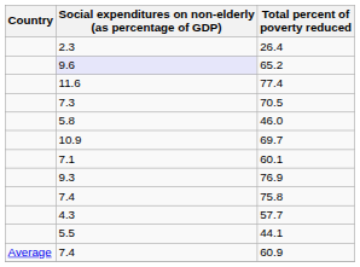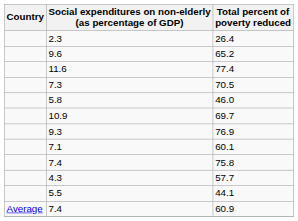 <table class="sortable wikitable">
 <tr>
 <th rowspan=1>Country</th>
 <th colspan=1>Social expenditures on non-elderly<br>(as percentage of GDP)</th>
 <th colspan=1>Total percent of<br>poverty reduced</th>
 </tr>
 <tr>
 <td></td>
 <td>2.3</td>
 <td>26.4</td>
 </tr>
 <tr>
 <td></td>
-<td style="background: lavender;">9.6</td>
+<td>9.6</td>
 <td>65.2</td>
 </tr>
 <tr>
 <td></td>
 <td>11.6</td>
 <td>77.4</td>
 </tr>
 <tr>
 <td></td>
 <td>7.3</td>
 <td>70.5</td>
 </tr>
 <tr>
 <td></td>
 <td>5.8</td>
 <td>46.0</td>
 </tr>
 <tr>
 <td></td>
 <td>10.9</td>
 <td>69.7</td>
 </tr>
 <tr>
 <td></td>
-<td>7.1</td>
-<td>60.1</td>
+<td>9.3</td>
+<td>76.9</td>
 </tr>
 <tr>
 <td></td>
-<td>9.3</td>
-<td>76.9</td>
+<td>7.1</td>
+<td>60.1</td>
 </tr>
 <tr>
 <td></td>
 <td>7.4</td>
 <td>75.8</td>
 </tr>
 <tr>
 <td></td>
 <td>4.3</td>
 <td>57.7</td>
 </tr>
 <tr>
 <td></td>
 <td>5.5</td>
 <td>44.1</td>
 </tr>
 <tr>
 <td><a href='#'>Average</a></td>
 <td>7.4</td>
 <td>60.9</td>
 </tr>
 <tr>
 </tr>
 </table>
